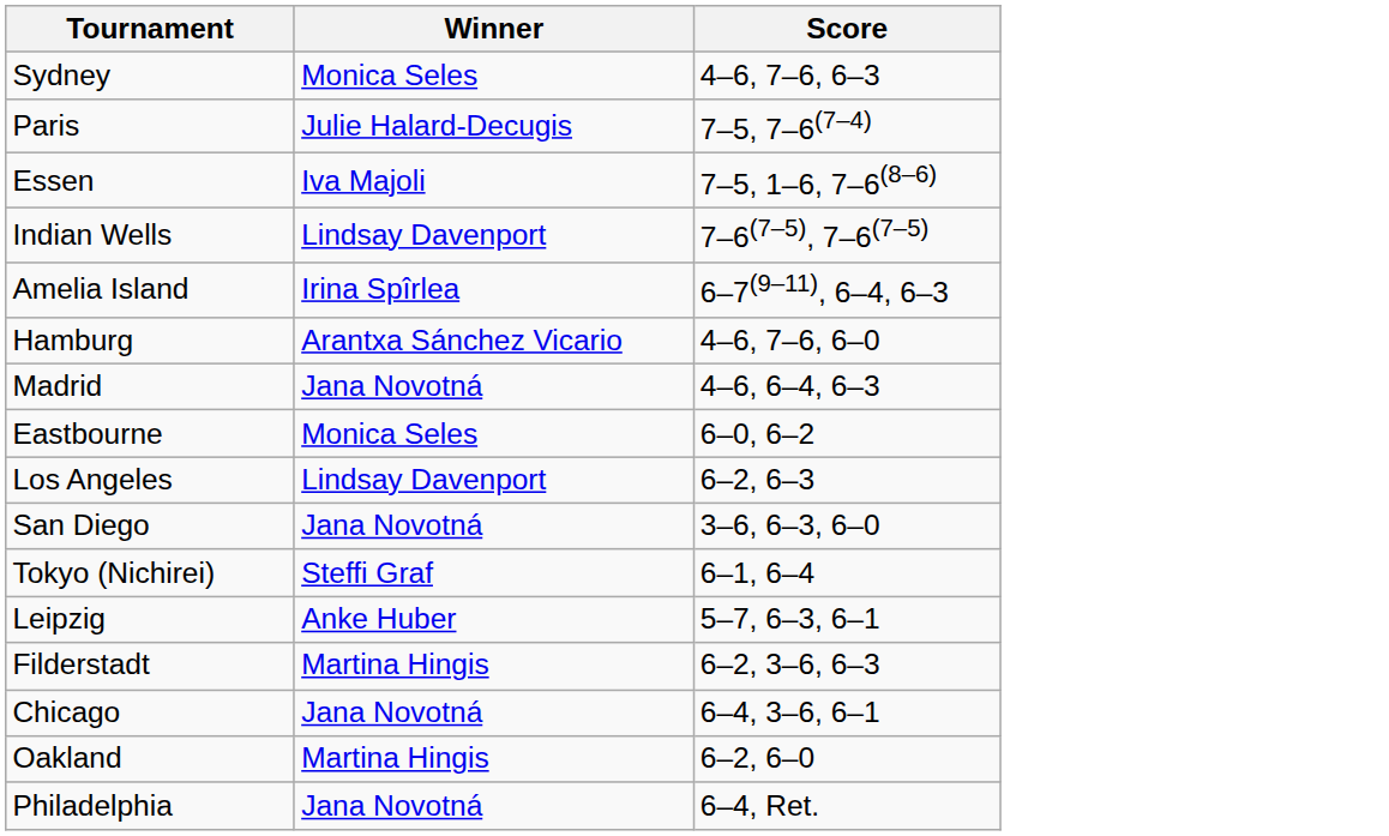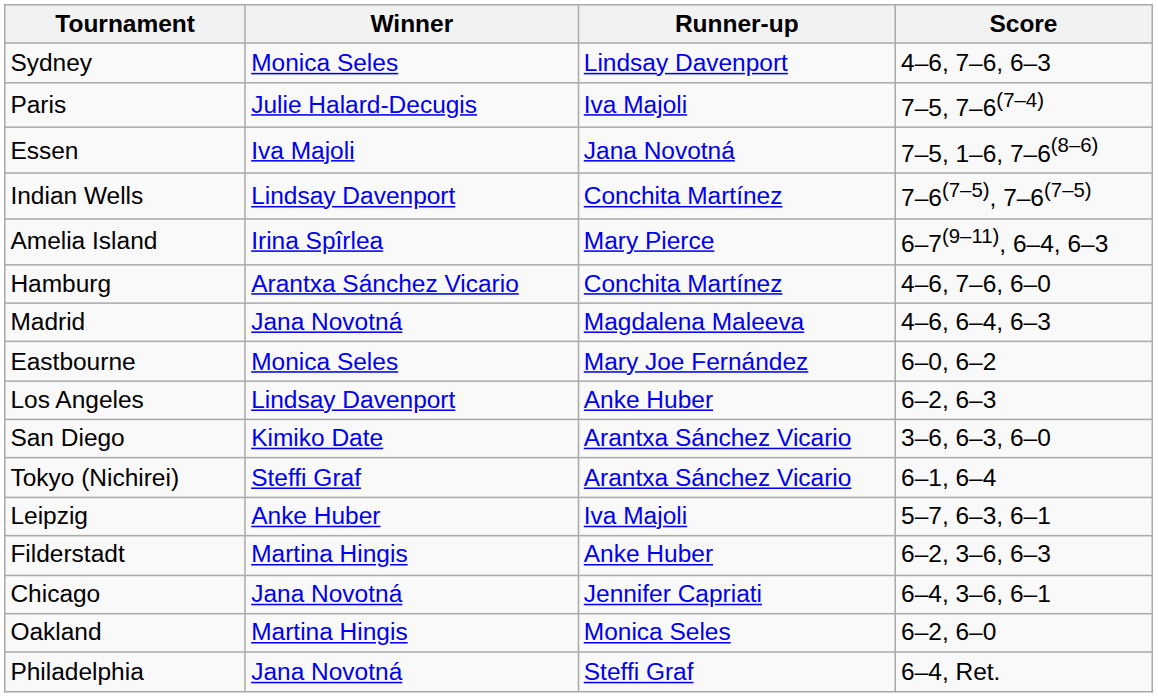 <table class="wikitable">
 <tr>
 <th width="150">Tournament</th>
 <th width="210">Winner</th>
+<th width="200">Runner-up</th>
 <th width="160">Score</th>
 </tr>
 <tr>
 <td>Sydney</td>
 <td> <a href='#'>Monica Seles</a></td>
+<td> <a href='#'>Lindsay Davenport</a></td>
 <td>4–6, 7–6, 6–3</td>
 </tr>
 <tr>
 <td>Paris</td>
 <td> <a href='#'>Julie Halard-Decugis</a></td>
+<td> <a href='#'>Iva Majoli</a></td>
 <td>7–5, 7–6<sup>(7–4)</sup></td>
 </tr>
 <tr>
 <td>Essen</td>
 <td> <a href='#'>Iva Majoli</a></td>
+<td> <a href='#'>Jana Novotná</a></td>
 <td>7–5, 1–6, 7–6<sup>(8–6)</sup></td>
 </tr>
 <tr>
 <td>Indian Wells</td>
 <td> <a href='#'>Lindsay Davenport</a></td>
+<td> <a href='#'>Conchita Martínez</a></td>
 <td>7–6<sup>(7–5)</sup>, 7–6<sup>(7–5)</sup></td>
 </tr>
 <tr>
 <td>Amelia Island</td>
 <td> <a href='#'>Irina Spîrlea</a></td>
+<td> <a href='#'>Mary Pierce</a></td>
 <td>6–7<sup>(9–11)</sup>, 6–4, 6–3</td>
 </tr>
 <tr>
 <td>Hamburg</td>
 <td> <a href='#'>Arantxa Sánchez Vicario</a></td>
+<td> <a href='#'>Conchita Martínez</a></td>
 <td>4–6, 7–6, 6–0</td>
 </tr>
 <tr>
 <td>Madrid</td>
 <td> <a href='#'>Jana Novotná</a></td>
+<td> <a href='#'>Magdalena Maleeva</a></td>
 <td>4–6, 6–4, 6–3</td>
 </tr>
 <tr>
 <td>Eastbourne</td>
 <td> <a href='#'>Monica Seles</a></td>
+<td> <a href='#'>Mary Joe Fernández</a></td>
 <td>6–0, 6–2</td>
 </tr>
 <tr>
 <td>Los Angeles</td>
 <td> <a href='#'>Lindsay Davenport</a></td>
+<td> <a href='#'>Anke Huber</a></td>
 <td>6–2, 6–3</td>
 </tr>
 <tr>
 <td>San Diego</td>
-<td> <a href='#'>Jana Novotná</a></td>
+<td> <a href='#'>Kimiko Date</a></td>
+<td> <a href='#'>Arantxa Sánchez Vicario</a></td>
 <td>3–6, 6–3, 6–0</td>
 </tr>
 <tr>
 <td>Tokyo (Nichirei)</td>
 <td> <a href='#'>Steffi Graf</a></td>
+<td> <a href='#'>Arantxa Sánchez Vicario</a></td>
 <td>6–1, 6–4</td>
 </tr>
 <tr>
 <td>Leipzig</td>
 <td> <a href='#'>Anke Huber</a></td>
+<td> <a href='#'>Iva Majoli</a></td>
 <td>5–7, 6–3, 6–1</td>
 </tr>
 <tr>
 <td>Filderstadt</td>
 <td> <a href='#'>Martina Hingis</a></td>
+<td> <a href='#'>Anke Huber</a></td>
 <td>6–2, 3–6, 6–3</td>
 </tr>
 <tr>
 <td>Chicago</td>
 <td> <a href='#'>Jana Novotná</a></td>
+<td> <a href='#'>Jennifer Capriati</a></td>
 <td>6–4, 3–6, 6–1</td>
 </tr>
 <tr>
 <td>Oakland</td>
 <td> <a href='#'>Martina Hingis</a></td>
+<td> <a href='#'>Monica Seles</a></td>
 <td>6–2, 6–0</td>
 </tr>
 <tr>
 <td>Philadelphia</td>
 <td> <a href='#'>Jana Novotná</a></td>
+<td> <a href='#'>Steffi Graf</a></td>
 <td>6–4, Ret.</td>
 </tr>
 </table>
